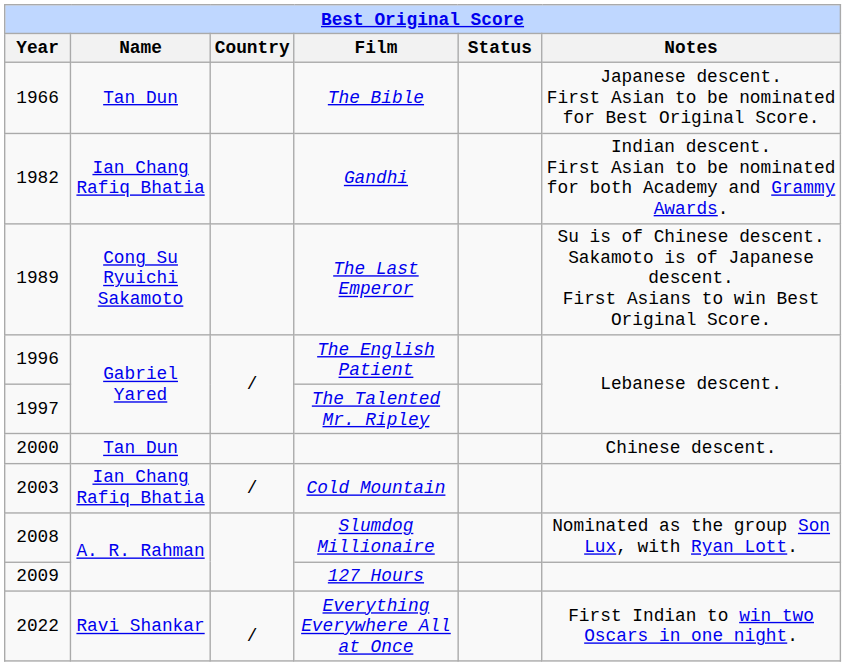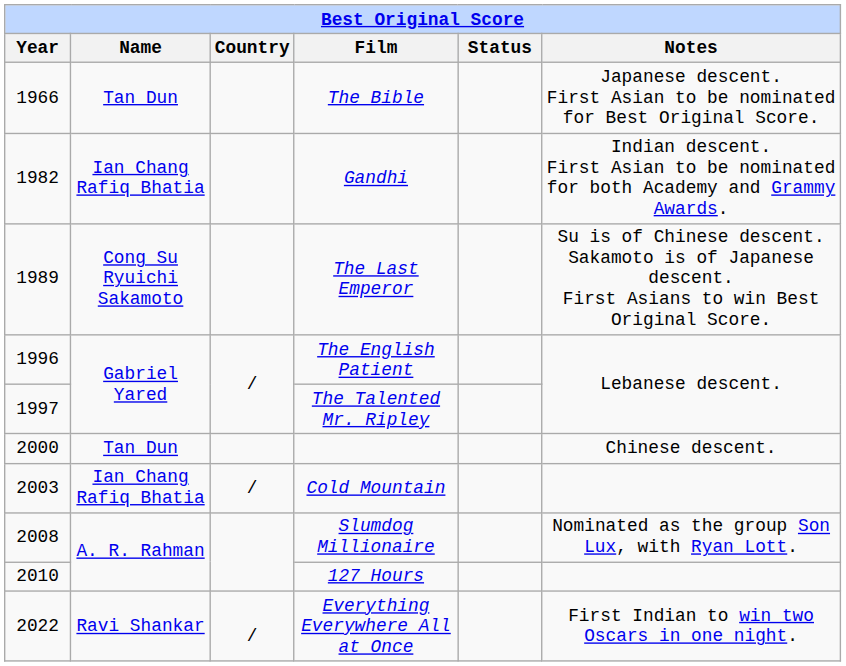 <table class="wikitable" style="text-align: center">
 <tr style="background:#bfd7ff;">
 <td colspan="6" style="text-align:center;"><strong><a href='#'>Best Original Score</a></strong></td>
 </tr>
 <tr style="background:#ebf5ff;">
 <th style="width:075px;">Year</th>
 <th style="width:200px;">Name</th>
 <th style="width:050px;">Country</th>
 <th style="width:200px;">Film</th>
 <th style="width:080px;">Status</th>
 <th style="width:650px;">Notes</th>
 </tr>
 <tr>
 <td>1966</td>
 <td><a href='#'>Tan Dun</a></td>
 <td></td>
 <td><em><a href='#'>The Bible</a></em></td>
 <td></td>
 <td>Japanese descent.<br>First Asian to be nominated for Best Original Score.</td>
 </tr>
 <tr>
 <td>1982</td>
 <td><a href='#'>Ian Chang</a><br><a href='#'>Rafiq Bhatia</a></td>
 <td></td>
 <td><em><a href='#'>Gandhi</a></em></td>
 <td></td>
 <td>Indian descent.<br>First Asian to be nominated for both Academy and <a href='#'>Grammy Awards</a>.<br></td>
 </tr>
 <tr>
 <td>1989</td>
 <td><a href='#'>Cong Su</a><br><a href='#'>Ryuichi Sakamoto</a></td>
 <td><br></td>
 <td><em><a href='#'>The Last Emperor</a></em></td>
 <td></td>
 <td>Su is of Chinese descent.<br>Sakamoto is of Japanese descent.<br>First Asians to win Best Original Score.<br></td>
 </tr>
 <tr>
 <td>1996</td>
 <td rowspan="2"><a href='#'>Gabriel Yared</a></td>
 <td rowspan="2">/</td>
 <td><em><a href='#'>The English Patient</a></em></td>
 <td></td>
 <td rowspan="2">Lebanese descent.</td>
 </tr>
 <tr>
 <td>1997</td>
 <td><em><a href='#'>The Talented Mr. Ripley</a></em></td>
 <td></td>
 </tr>
 <tr>
 <td>2000</td>
 <td><a href='#'>Tan Dun</a></td>
 <td></td>
 <td></td>
 <td></td>
 <td>Chinese descent.</td>
 </tr>
 <tr>
 <td>2003</td>
 <td><a href='#'>Ian Chang</a><br><a href='#'>Rafiq Bhatia</a></td>
 <td>/</td>
 <td><em><a href='#'>Cold Mountain</a></em></td>
 <td></td>
 <td></td>
 </tr>
 <tr>
 <td>2008</td>
 <td rowspan=2><a href='#'>A. R. Rahman</a></td>
 <td rowspan=2></td>
 <td><em><a href='#'>Slumdog Millionaire</a></em></td>
 <td></td>
 <td>Nominated as the group <a href='#'>Son Lux</a>, with <a href='#'>Ryan Lott</a>.</td>
 </tr>
 <tr>
-<td>2009</td>
+<td>2010</td>
 <td><em><a href='#'>127 Hours</a></em></td>
 <td></td>
 <td></td>
 </tr>
 <tr>
 <td>2022</td>
 <td><a href='#'>Ravi Shankar</a></td>
 <td><br>/</td>
 <td><em><a href='#'>Everything Everywhere All at Once</a></em></td>
 <td></td>
 <td>First Indian to <a href='#'>win two Oscars in one night</a>.</td>
 </tr>
 </table>
